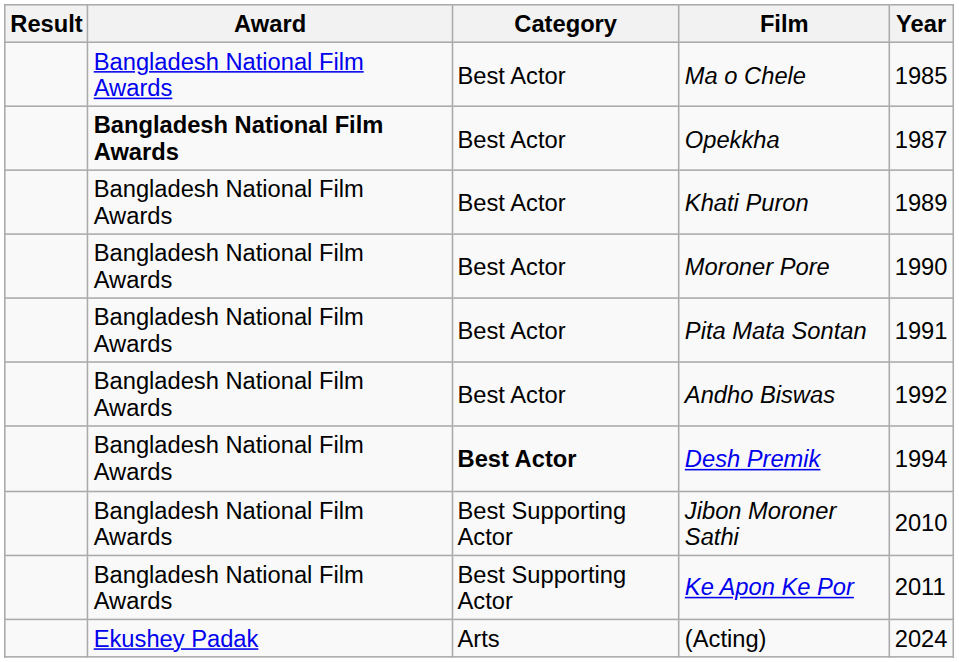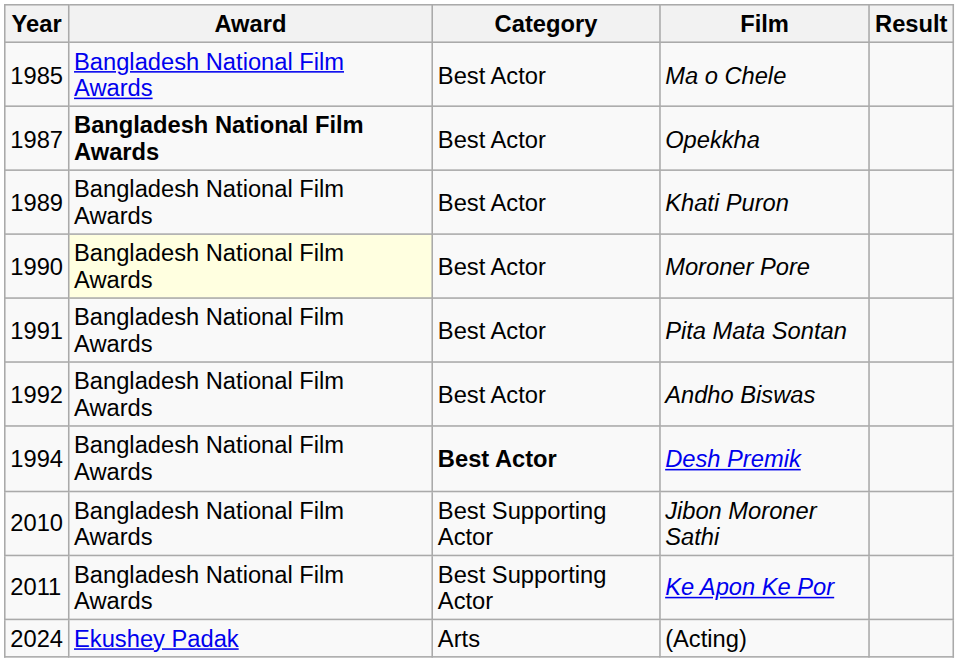 <table class="wikitable" style="font-size: 95%;">
 <tr>
-<th>Result</th>
+<th>Year</th>
 <th>Award</th>
 <th>Category</th>
 <th>Film</th>
-<th>Year</th>
+<th>Result</th>
 </tr>
 <tr>
-<td></td>
+<td>1985</td>
 <td><a href='#'>Bangladesh National Film Awards</a></td>
 <td>Best Actor</td>
 <td><em>Ma o Chele</em></td>
-<td>1985</td>
+<td></td>
 </tr>
 <tr>
-<td></td>
+<td>1987</td>
 <td><strong>Bangladesh National Film Awards</strong></td>
 <td>Best Actor</td>
 <td><em>Opekkha</em></td>
-<td>1987</td>
+<td></td>
 </tr>
 <tr>
-<td></td>
+<td>1989</td>
 <td>Bangladesh National Film Awards</td>
 <td>Best Actor</td>
 <td><em>Khati Puron</em></td>
-<td>1989</td>
+<td></td>
 </tr>
 <tr>
-<td></td>
-<td>Bangladesh National Film Awards</td>
+<td>1990</td>
+<td style="background: lightyellow;">Bangladesh National Film Awards</td>
 <td>Best Actor</td>
 <td><em>Moroner Pore</em></td>
-<td>1990</td>
+<td></td>
 </tr>
 <tr>
-<td></td>
+<td>1991</td>
 <td>Bangladesh National Film Awards</td>
 <td>Best Actor</td>
 <td><em>Pita Mata Sontan</em></td>
-<td>1991</td>
+<td></td>
 </tr>
 <tr>
-<td></td>
+<td>1992</td>
 <td>Bangladesh National Film Awards</td>
 <td>Best Actor</td>
 <td><em>Andho Biswas</em></td>
-<td>1992</td>
+<td></td>
 </tr>
 <tr>
-<td></td>
+<td>1994</td>
 <td>Bangladesh National Film Awards</td>
 <td><strong>Best Actor</strong></td>
 <td><em><a href='#'>Desh Premik</a></em></td>
-<td>1994</td>
+<td></td>
 </tr>
 <tr>
-<td></td>
+<td>2010</td>
 <td>Bangladesh National Film Awards</td>
 <td>Best Supporting Actor</td>
 <td><em>Jibon Moroner Sathi</em></td>
-<td>2010</td>
+<td></td>
 </tr>
 <tr>
-<td></td>
+<td>2011</td>
 <td>Bangladesh National Film Awards</td>
 <td>Best Supporting Actor</td>
 <td><em><a href='#'>Ke Apon Ke Por</a></em></td>
-<td>2011</td>
+<td></td>
 </tr>
 <tr>
-<td></td>
+<td>2024</td>
 <td><a href='#'>Ekushey Padak</a></td>
 <td>Arts</td>
 <td>(Acting)</td>
-<td>2024</td>
+<td></td>
 </tr>
 </table>
